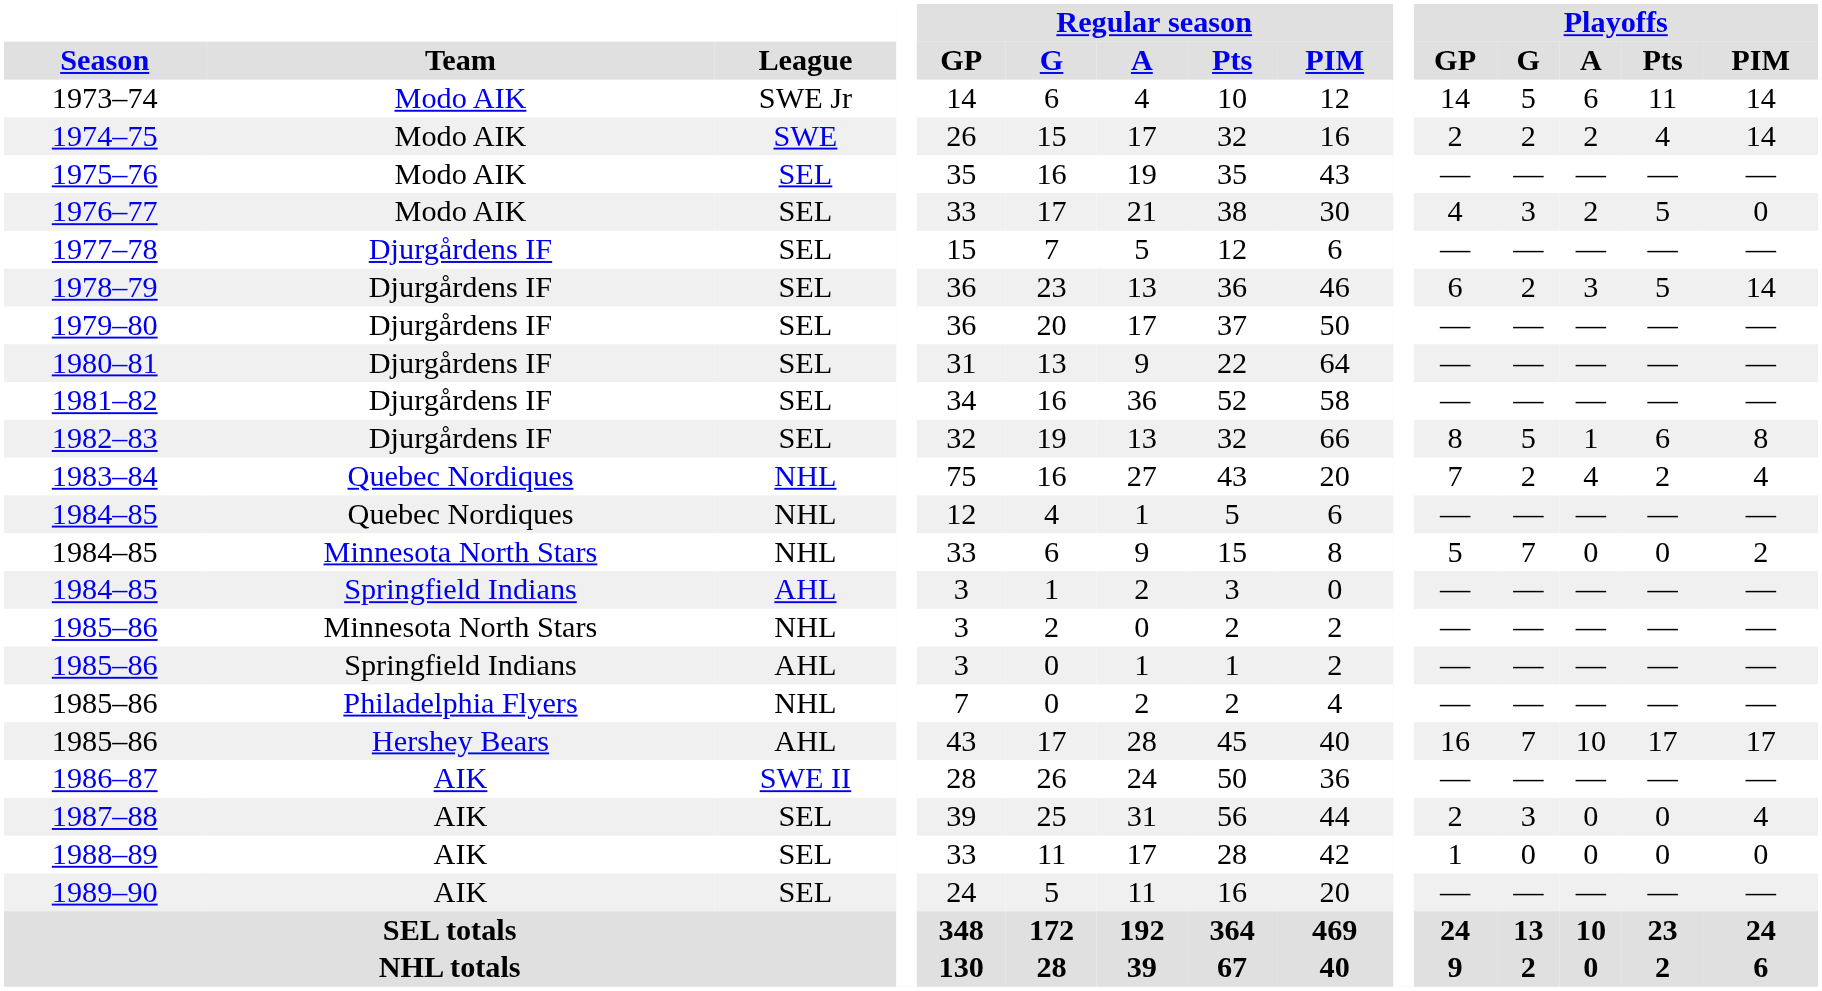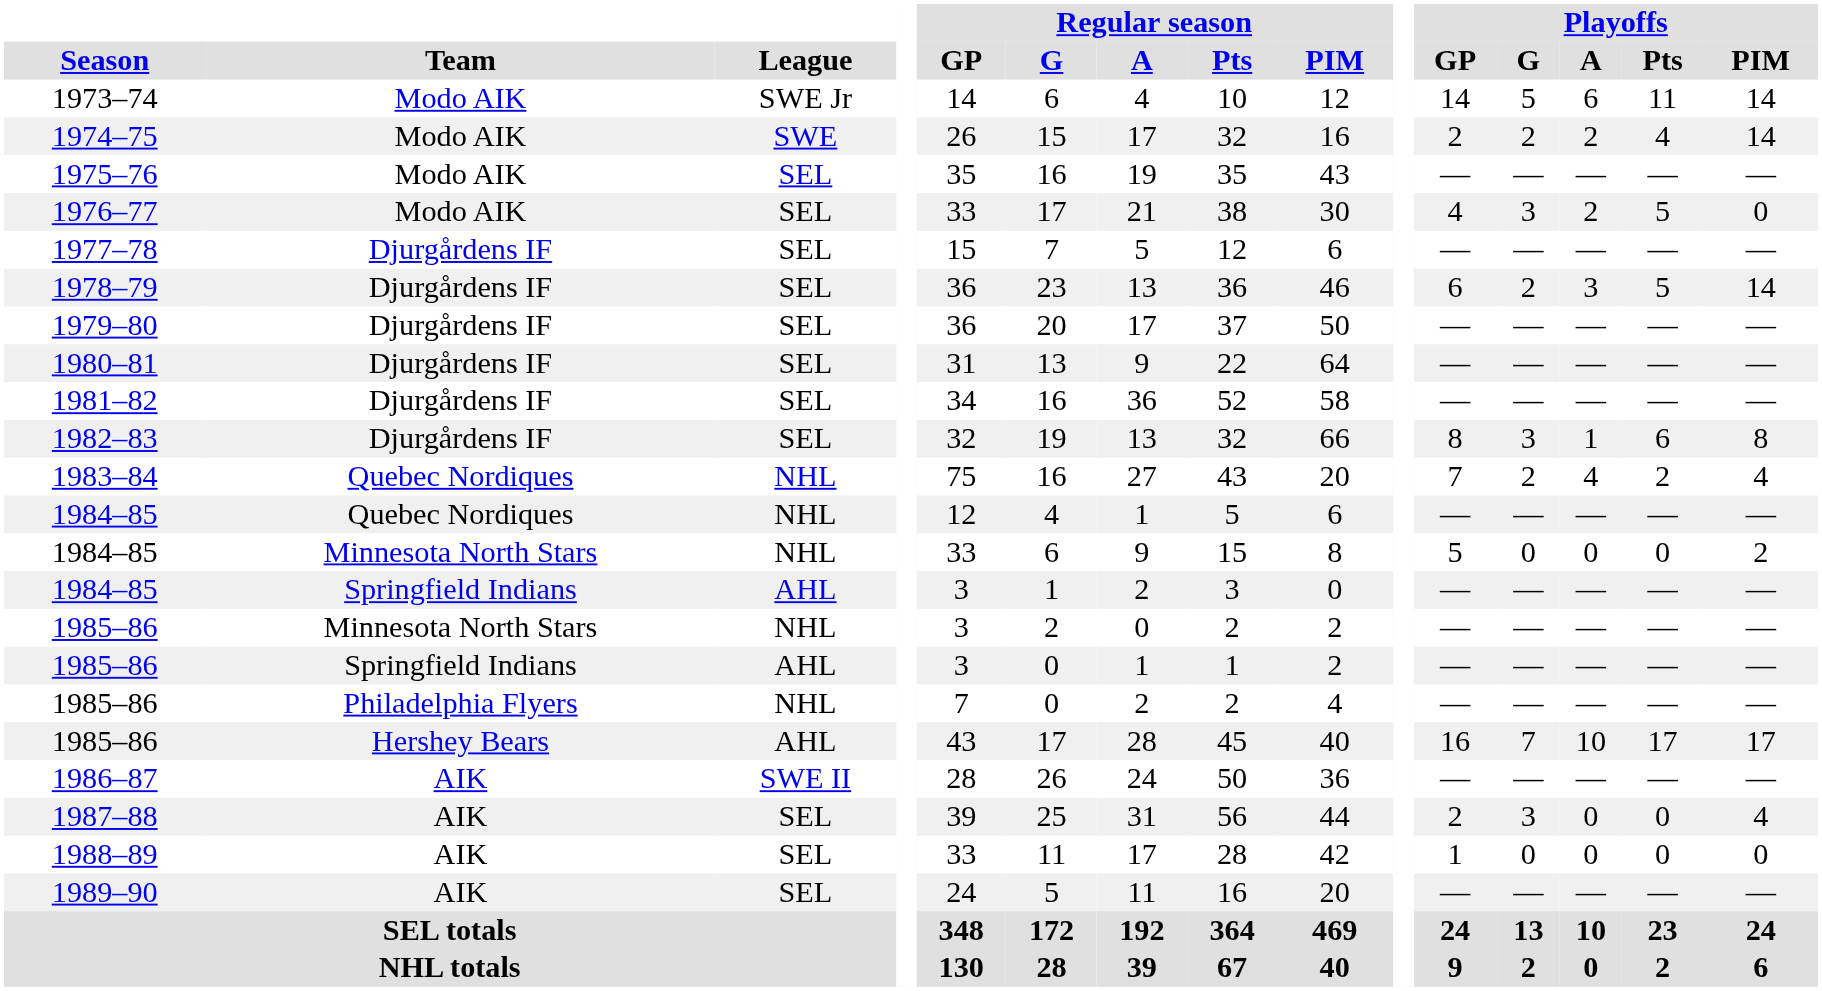 <table border="0" cellpadding="1" cellspacing="0" style="text-align:center; width:60em">
 <tr bgcolor="#e0e0e0">
 <th colspan="3" bgcolor="#ffffff"> </th>
 <th rowspan="99" bgcolor="#ffffff"> </th>
 <th colspan="5"><a href='#'>Regular season</a></th>
 <th rowspan="99" bgcolor="#ffffff"> </th>
 <th colspan="5"><a href='#'>Playoffs</a></th>
 </tr>
 <tr bgcolor="#e0e0e0">
 <th><a href='#'>Season</a></th>
 <th>Team</th>
 <th>League</th>
 <th>GP</th>
 <th><a href='#'>G</a></th>
 <th><a href='#'>A</a></th>
 <th><a href='#'>Pts</a></th>
 <th><a href='#'>PIM</a></th>
 <th>GP</th>
 <th>G</th>
 <th>A</th>
 <th>Pts</th>
 <th>PIM</th>
 </tr>
 <tr>
 <td>1973–74</td>
 <td><a href='#'>Modo AIK</a></td>
 <td>SWE Jr</td>
 <td>14</td>
 <td>6</td>
 <td>4</td>
 <td>10</td>
 <td>12</td>
 <td>14</td>
 <td>5</td>
 <td>6</td>
 <td>11</td>
 <td>14</td>
 </tr>
 <tr bgcolor="#f0f0f0">
 <td><a href='#'>1974–75</a></td>
 <td>Modo AIK</td>
 <td><a href='#'>SWE</a></td>
 <td>26</td>
 <td>15</td>
 <td>17</td>
 <td>32</td>
 <td>16</td>
 <td>2</td>
 <td>2</td>
 <td>2</td>
 <td>4</td>
 <td>14</td>
 </tr>
 <tr>
 <td><a href='#'>1975–76</a></td>
 <td>Modo AIK</td>
 <td><a href='#'>SEL</a></td>
 <td>35</td>
 <td>16</td>
 <td>19</td>
 <td>35</td>
 <td>43</td>
 <td>—</td>
 <td>—</td>
 <td>—</td>
 <td>—</td>
 <td>—</td>
 </tr>
 <tr bgcolor="#f0f0f0">
 <td><a href='#'>1976–77</a></td>
 <td>Modo AIK</td>
 <td>SEL</td>
 <td>33</td>
 <td>17</td>
 <td>21</td>
 <td>38</td>
 <td>30</td>
 <td>4</td>
 <td>3</td>
 <td>2</td>
 <td>5</td>
 <td>0</td>
 </tr>
 <tr>
 <td><a href='#'>1977–78</a></td>
 <td><a href='#'>Djurgårdens IF</a></td>
 <td>SEL</td>
 <td>15</td>
 <td>7</td>
 <td>5</td>
 <td>12</td>
 <td>6</td>
 <td>—</td>
 <td>—</td>
 <td>—</td>
 <td>—</td>
 <td>—</td>
 </tr>
 <tr bgcolor="#f0f0f0">
 <td><a href='#'>1978–79</a></td>
 <td>Djurgårdens IF</td>
 <td>SEL</td>
 <td>36</td>
 <td>23</td>
 <td>13</td>
 <td>36</td>
 <td>46</td>
 <td>6</td>
 <td>2</td>
 <td>3</td>
 <td>5</td>
 <td>14</td>
 </tr>
 <tr>
 <td><a href='#'>1979–80</a></td>
 <td>Djurgårdens IF</td>
 <td>SEL</td>
 <td>36</td>
 <td>20</td>
 <td>17</td>
 <td>37</td>
 <td>50</td>
 <td>—</td>
 <td>—</td>
 <td>—</td>
 <td>—</td>
 <td>—</td>
 </tr>
 <tr bgcolor="#f0f0f0">
 <td><a href='#'>1980–81</a></td>
 <td>Djurgårdens IF</td>
 <td>SEL</td>
 <td>31</td>
 <td>13</td>
 <td>9</td>
 <td>22</td>
 <td>64</td>
 <td>—</td>
 <td>—</td>
 <td>—</td>
 <td>—</td>
 <td>—</td>
 </tr>
 <tr>
 <td><a href='#'>1981–82</a></td>
 <td>Djurgårdens IF</td>
 <td>SEL</td>
 <td>34</td>
 <td>16</td>
 <td>36</td>
 <td>52</td>
 <td>58</td>
 <td>—</td>
 <td>—</td>
 <td>—</td>
 <td>—</td>
 <td>—</td>
 </tr>
 <tr bgcolor="#f0f0f0">
 <td><a href='#'>1982–83</a></td>
 <td>Djurgårdens IF</td>
 <td>SEL</td>
 <td>32</td>
 <td>19</td>
 <td>13</td>
 <td>32</td>
 <td>66</td>
 <td>8</td>
-<td>5</td>
+<td>3</td>
 <td>1</td>
 <td>6</td>
 <td>8</td>
 </tr>
 <tr>
 <td><a href='#'>1983–84</a></td>
 <td><a href='#'>Quebec Nordiques</a></td>
 <td><a href='#'>NHL</a></td>
 <td>75</td>
 <td>16</td>
 <td>27</td>
 <td>43</td>
 <td>20</td>
 <td>7</td>
 <td>2</td>
 <td>4</td>
 <td>2</td>
 <td>4</td>
 </tr>
 <tr bgcolor="#f0f0f0">
 <td><a href='#'>1984–85</a></td>
 <td>Quebec Nordiques</td>
 <td>NHL</td>
 <td>12</td>
 <td>4</td>
 <td>1</td>
 <td>5</td>
 <td>6</td>
 <td>—</td>
 <td>—</td>
 <td>—</td>
 <td>—</td>
 <td>—</td>
 </tr>
 <tr>
 <td>1984–85</td>
 <td><a href='#'>Minnesota North Stars</a></td>
 <td>NHL</td>
 <td>33</td>
 <td>6</td>
 <td>9</td>
 <td>15</td>
 <td>8</td>
 <td>5</td>
-<td>7</td>
+<td>0</td>
 <td>0</td>
 <td>0</td>
 <td>2</td>
 </tr>
 <tr bgcolor="#f0f0f0">
 <td><a href='#'>1984–85</a></td>
 <td><a href='#'>Springfield Indians</a></td>
 <td><a href='#'>AHL</a></td>
 <td>3</td>
 <td>1</td>
 <td>2</td>
 <td>3</td>
 <td>0</td>
 <td>—</td>
 <td>—</td>
 <td>—</td>
 <td>—</td>
 <td>—</td>
 </tr>
 <tr>
 <td><a href='#'>1985–86</a></td>
 <td>Minnesota North Stars</td>
 <td>NHL</td>
 <td>3</td>
 <td>2</td>
 <td>0</td>
 <td>2</td>
 <td>2</td>
 <td>—</td>
 <td>—</td>
 <td>—</td>
 <td>—</td>
 <td>—</td>
 </tr>
 <tr bgcolor="#f0f0f0">
 <td><a href='#'>1985–86</a></td>
 <td>Springfield Indians</td>
 <td>AHL</td>
 <td>3</td>
 <td>0</td>
 <td>1</td>
 <td>1</td>
 <td>2</td>
 <td>—</td>
 <td>—</td>
 <td>—</td>
 <td>—</td>
 <td>—</td>
 </tr>
 <tr>
 <td>1985–86</td>
 <td><a href='#'>Philadelphia Flyers</a></td>
 <td>NHL</td>
 <td>7</td>
 <td>0</td>
 <td>2</td>
 <td>2</td>
 <td>4</td>
 <td>—</td>
 <td>—</td>
 <td>—</td>
 <td>—</td>
 <td>—</td>
 </tr>
 <tr bgcolor="#f0f0f0">
 <td>1985–86</td>
 <td><a href='#'>Hershey Bears</a></td>
 <td>AHL</td>
 <td>43</td>
 <td>17</td>
 <td>28</td>
 <td>45</td>
 <td>40</td>
 <td>16</td>
 <td>7</td>
 <td>10</td>
 <td>17</td>
 <td>17</td>
 </tr>
 <tr>
 <td><a href='#'>1986–87</a></td>
 <td><a href='#'>AIK</a></td>
 <td><a href='#'>SWE II</a></td>
 <td>28</td>
 <td>26</td>
 <td>24</td>
 <td>50</td>
 <td>36</td>
 <td>—</td>
 <td>—</td>
 <td>—</td>
 <td>—</td>
 <td>—</td>
 </tr>
 <tr bgcolor="#f0f0f0">
 <td><a href='#'>1987–88</a></td>
 <td>AIK</td>
 <td>SEL</td>
 <td>39</td>
 <td>25</td>
 <td>31</td>
 <td>56</td>
 <td>44</td>
 <td>2</td>
 <td>3</td>
 <td>0</td>
 <td>0</td>
 <td>4</td>
 </tr>
 <tr>
 <td><a href='#'>1988–89</a></td>
 <td>AIK</td>
 <td>SEL</td>
 <td>33</td>
 <td>11</td>
 <td>17</td>
 <td>28</td>
 <td>42</td>
 <td>1</td>
 <td>0</td>
 <td>0</td>
 <td>0</td>
 <td>0</td>
 </tr>
 <tr bgcolor="#f0f0f0">
 <td><a href='#'>1989–90</a></td>
 <td>AIK</td>
 <td>SEL</td>
 <td>24</td>
 <td>5</td>
 <td>11</td>
 <td>16</td>
 <td>20</td>
 <td>—</td>
 <td>—</td>
 <td>—</td>
 <td>—</td>
 <td>—</td>
 </tr>
 <tr bgcolor="#e0e0e0">
 <th colspan="3">SEL totals</th>
 <th>348</th>
 <th>172</th>
 <th>192</th>
 <th>364</th>
 <th>469</th>
 <th>24</th>
 <th>13</th>
 <th>10</th>
 <th>23</th>
 <th>24</th>
 </tr>
 <tr bgcolor="#e0e0e0">
 <th colspan="3">NHL totals</th>
 <th>130</th>
 <th>28</th>
 <th>39</th>
 <th>67</th>
 <th>40</th>
 <th>9</th>
 <th>2</th>
 <th>0</th>
 <th>2</th>
 <th>6</th>
 </tr>
 </table>
